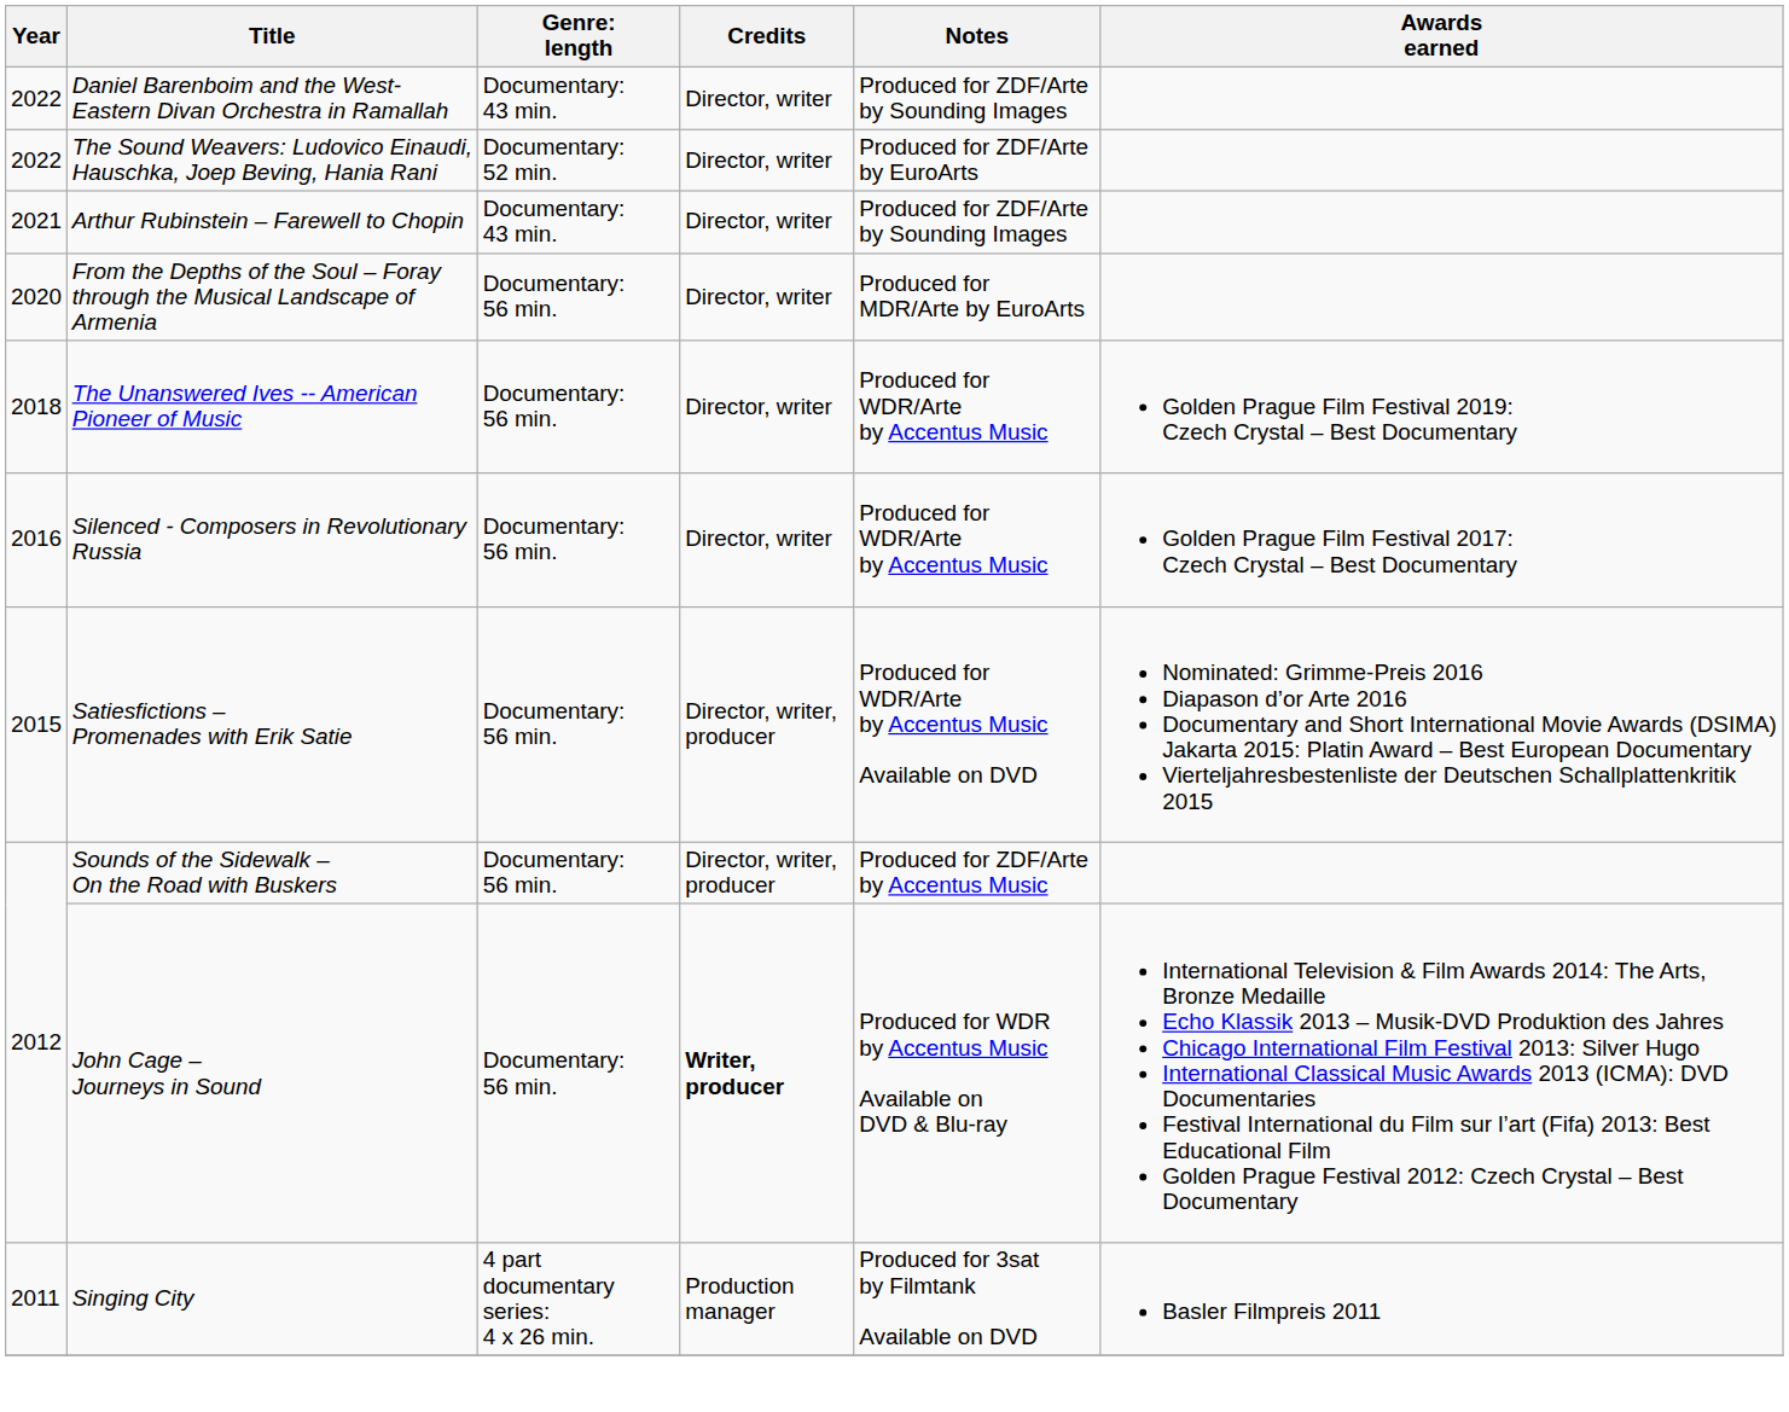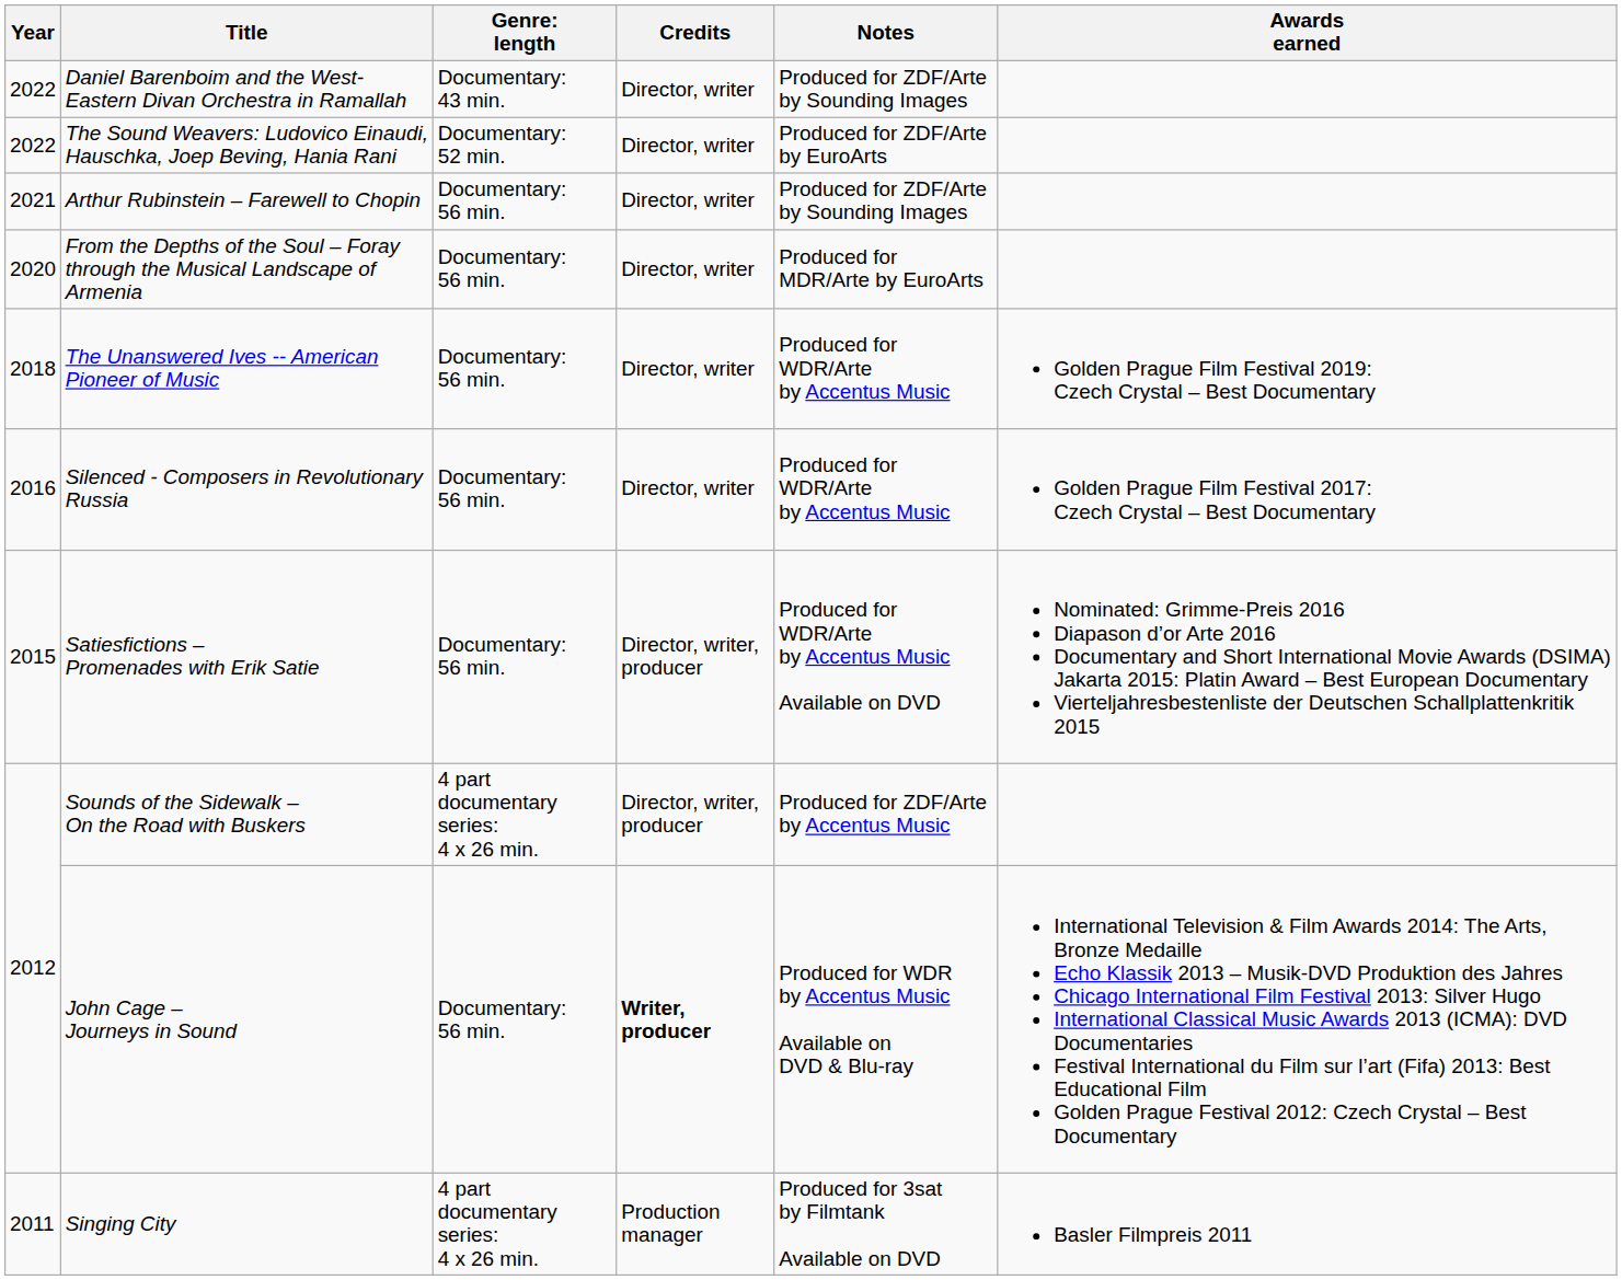 <table class="wikitable">
 <tr>
 <th>Year</th>
 <th>Title</th>
 <th>Genre:<br>length</th>
 <th>Credits</th>
 <th>Notes</th>
 <th>Awards<br>earned</th>
 </tr>
 <tr>
 <td>2022</td>
 <td><em>Daniel Barenboim and the West-Eastern Divan Orchestra in Ramallah</em></td>
 <td>Documentary:<br>43 min.</td>
 <td>Director, writer</td>
 <td>Produced for ZDF/Arte by Sounding Images</td>
 <td></td>
 </tr>
 <tr>
 <td>2022</td>
 <td><em>The Sound Weavers: Ludovico Einaudi, Hauschka, Joep Beving, Hania Rani</em></td>
 <td>Documentary:<br>52 min.</td>
 <td>Director, writer</td>
 <td>Produced for ZDF/Arte by EuroArts</td>
 <td></td>
 </tr>
 <tr>
 <td>2021</td>
 <td><em>Arthur Rubinstein – Farewell to Chopin</em></td>
-<td>Documentary:<br>43 min.</td>
+<td>Documentary:<br>56 min.</td>
 <td>Director, writer</td>
 <td>Produced for ZDF/Arte by Sounding Images</td>
 <td></td>
 </tr>
 <tr>
 <td>2020</td>
 <td><em>From the Depths of the Soul – Foray through the Musical Landscape of Armenia</em></td>
 <td>Documentary:<br>56 min.</td>
 <td>Director, writer</td>
 <td>Produced for MDR/Arte by EuroArts</td>
 <td></td>
 </tr>
 <tr>
 <td>2018</td>
 <td><em><a href='#'>The Unanswered Ives -- American Pioneer of Music</a></em></td>
 <td>Documentary:<br>56 min.</td>
 <td>Director, writer</td>
 <td>Produced for WDR/Arte<br>by <a href='#'>Accentus Music</a></td>
 <td><br><ul><li>Golden Prague Film Festival 2019:<br>Czech Crystal – Best Documentary</li></ul></td>
 </tr>
 <tr>
 <td>2016</td>
 <td><em>Silenced - Composers in Revolutionary Russia</em></td>
 <td>Documentary:<br>56 min.</td>
 <td>Director, writer</td>
 <td>Produced for WDR/Arte<br>by <a href='#'>Accentus Music</a></td>
 <td><br><ul><li>Golden Prague Film Festival 2017:<br>Czech Crystal – Best Documentary</li></ul></td>
 </tr>
 <tr>
 <td>2015</td>
 <td><em>Satiesfictions –<br>Promenades with Erik Satie</em></td>
 <td>Documentary:<br>56 min.</td>
 <td>Director, writer, producer</td>
 <td>Produced for WDR/Arte<br>by <a href='#'>Accentus Music</a><br><br>Available on DVD</td>
 <td><br><ul><li>Nominated: Grimme-Preis 2016</li><li>Diapason d’or Arte 2016</li><li>Documentary and Short International Movie Awards (DSIMA) Jakarta 2015: Platin Award – Best European Documentary</li><li>Vierteljahresbestenliste der Deutschen Schallplattenkritik 2015</li></ul></td>
 </tr>
 <tr>
 <td rowspan="2">2012</td>
 <td><em>Sounds of the Sidewalk –<br>On the Road with Buskers</em></td>
-<td>Documentary:<br>56 min.</td>
+<td>4 part documentary series:<br>4 x 26 min.</td>
 <td>Director, writer, producer</td>
 <td>Produced for ZDF/Arte<br>by <a href='#'>Accentus Music</a></td>
 <td></td>
 </tr>
 <tr>
 <td><em>John Cage –<br>Journeys in Sound</em></td>
 <td>Documentary:<br>56 min.</td>
 <td><strong>Writer, producer</strong></td>
 <td>Produced for WDR<br>by <a href='#'>Accentus Music</a><br><br>Available on<br>DVD & Blu-ray</td>
 <td><br><ul><li>International Television & Film Awards 2014: The Arts, Bronze Medaille</li><li><a href='#'>Echo Klassik</a> 2013 – Musik-DVD Produktion des Jahres</li><li><a href='#'>Chicago International Film Festival</a> 2013: Silver Hugo</li><li><a href='#'>International Classical Music Awards</a> 2013 (ICMA): DVD Documentaries</li><li>Festival International du Film sur l’art (Fifa) 2013: Best Educational Film</li><li>Golden Prague Festival 2012: Czech Crystal – Best Documentary</li></ul></td>
 </tr>
 <tr>
 <td>2011</td>
 <td><em>Singing City</em></td>
 <td>4 part documentary series:<br>4 x 26 min.</td>
 <td>Production manager</td>
 <td>Produced for 3sat<br>by Filmtank<br><br>Available on DVD</td>
 <td><br><ul><li>Basler Filmpreis 2011</li></ul></td>
 </tr>
 <tr>
 </tr>
 </table>
